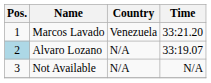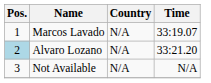 <table class="wikitable sortable">
 <tr>
 <th>Pos.</th>
 <th>Name</th>
 <th>Country</th>
 <th>Time</th>
 </tr>
 <tr>
 <td align="center">1</td>
 <td>Marcos Lavado</td>
-<td>Venezuela</td>
-<td align="right">33:21.20</td>
+<td>N/A</td>
+<td align="right">33:19.07</td>
 </tr>
 <tr>
 <td align="center" style="background: lightblue;">2</td>
 <td>Alvaro Lozano</td>
 <td>N/A</td>
-<td align="right">33:19.07</td>
+<td align="right">33:21.20</td>
 </tr>
 <tr>
 <td align="center">3</td>
 <td>Not Available</td>
 <td>N/A</td>
 <td align="right">N/A</td>
 </tr>
 <tr>
 </tr>
 </table>
